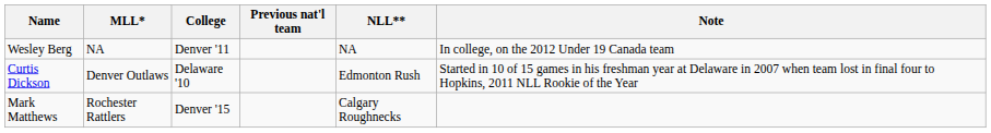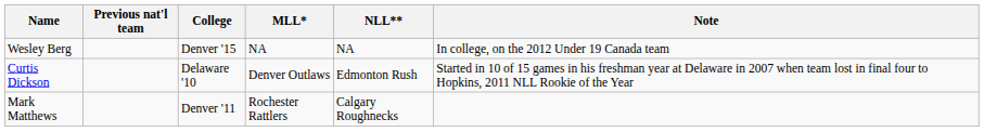 <table class="wikitable">
 <tr ;>
 <th>Name</th>
+<th>Previous nat'l team</th>
+<th>College</th>
 <th>MLL*</th>
-<th>College</th>
-<th>Previous nat'l team</th>
 <th>NLL**</th>
 <th>Note</th>
 </tr>
 <tr>
 <td>Wesley Berg</td>
+<td></td>
+<td>Denver '15</td>
 <td>NA</td>
-<td>Denver '11</td>
-<td></td>
 <td>NA</td>
 <td>In college, on the 2012 Under 19 Canada team</td>
 </tr>
 <tr>
 <td><a href='#'>Curtis Dickson</a></td>
+<td></td>
+<td>Delaware '10</td>
 <td>Denver Outlaws</td>
-<td>Delaware '10</td>
-<td></td>
 <td>Edmonton Rush</td>
 <td>Started in 10 of 15 games in his freshman year at Delaware in 2007 when team lost in final four to Hopkins, 2011 NLL Rookie of the Year</td>
 </tr>
 <tr>
 <td>Mark Matthews</td>
+<td></td>
+<td>Denver '11</td>
 <td>Rochester Rattlers</td>
-<td>Denver '15</td>
-<td></td>
 <td>Calgary Roughnecks</td>
 <td></td>
 </tr>
 </table>
